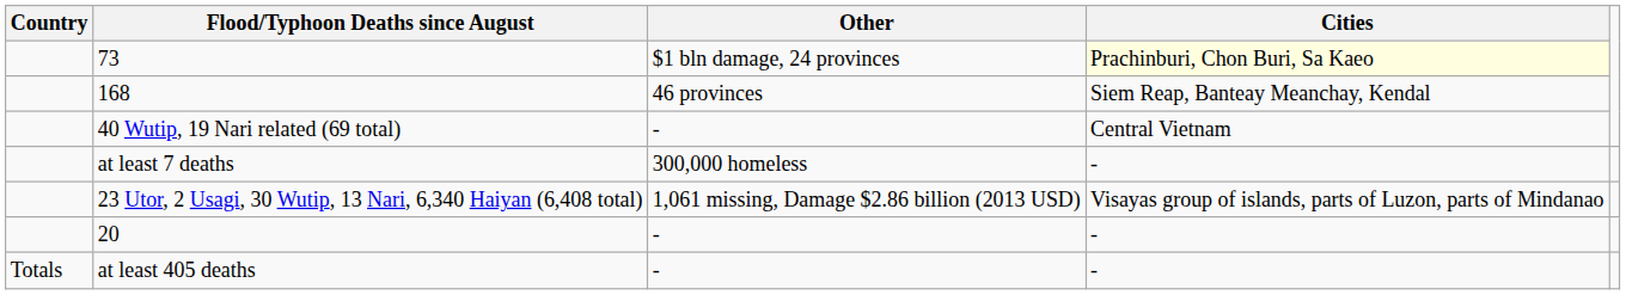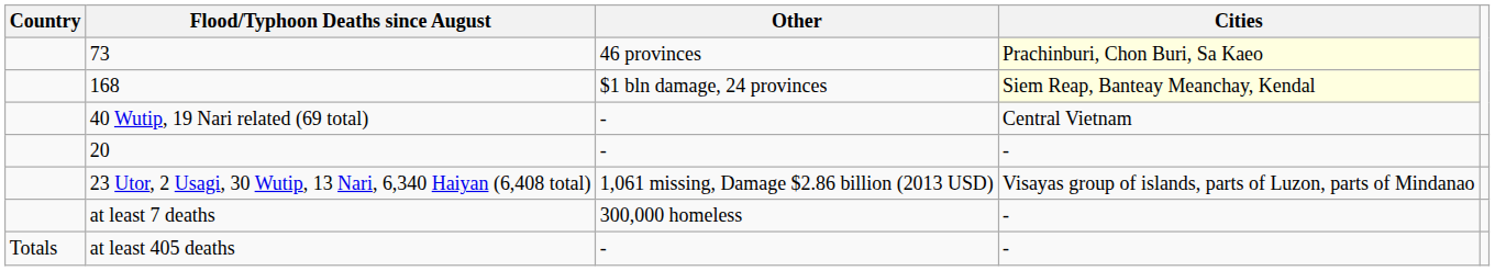 <table class="wikitable sortable" style="font-size:95%">
 <tr>
 <th>Country</th>
 <th>Flood/Typhoon Deaths since August</th>
 <th>Other</th>
 <th>Cities</th>
 </tr>
 <tr valign=top>
 <td></td>
 <td>73</td>
-<td>$1 bln damage, 24 provinces</td>
+<td>46 provinces</td>
 <td style="background: lightyellow;">Prachinburi, Chon Buri, Sa Kaeo</td>
 </tr>
 <tr valign=top>
 <td></td>
 <td>168</td>
-<td>46 provinces</td>
-<td>Siem Reap, Banteay Meanchay, Kendal</td>
+<td>$1 bln damage, 24 provinces</td>
+<td style="background: lightyellow;">Siem Reap, Banteay Meanchay, Kendal</td>
 </tr>
 <tr valign=top>
 <td></td>
 <td>40 <a href='#'>Wutip</a>, 19 Nari related (69 total)</td>
 <td>-</td>
 <td>Central Vietnam</td>
 </tr>
 <tr valign=top>
 <td></td>
-<td>at least 7 deaths</td>
-<td>300,000 homeless</td>
+<td>20</td>
+<td>-</td>
 <td>-</td>
 <td></td>
 </tr>
 <tr valign=top>
 <td></td>
 <td>23 <a href='#'>Utor</a>, 2 <a href='#'>Usagi</a>, 30 <a href='#'>Wutip</a>, 13 <a href='#'>Nari</a>, 6,340 <a href='#'>Haiyan</a> (6,408 total)</td>
 <td>1,061 missing, Damage $2.86 billion (2013 USD)</td>
 <td>Visayas group of islands, parts of Luzon, parts of Mindanao</td>
 <td></td>
 </tr>
 <tr valign=top>
 <td></td>
-<td>20</td>
-<td>-</td>
+<td>at least 7 deaths</td>
+<td>300,000 homeless</td>
 <td>-</td>
 <td></td>
 </tr>
 <tr valign=top>
 <td>Totals</td>
 <td>at least 405 deaths</td>
 <td>-</td>
 <td>-</td>
 <td></td>
 </tr>
 </table>
